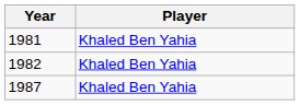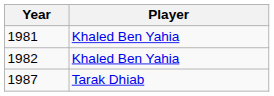 <table class="wikitable" style="width: 50%;">
 <tr>
 <th>Year</th>
 <th>Player</th>
 </tr>
 <tr>
 <td>1981</td>
 <td> <a href='#'>Khaled Ben Yahia</a></td>
 </tr>
 <tr>
 <td>1982</td>
 <td> <a href='#'>Khaled Ben Yahia</a></td>
 </tr>
 <tr>
 <td>1987</td>
-<td> <a href='#'>Khaled Ben Yahia</a></td>
+<td> <a href='#'>Tarak Dhiab</a></td>
 </tr>
 </table>
